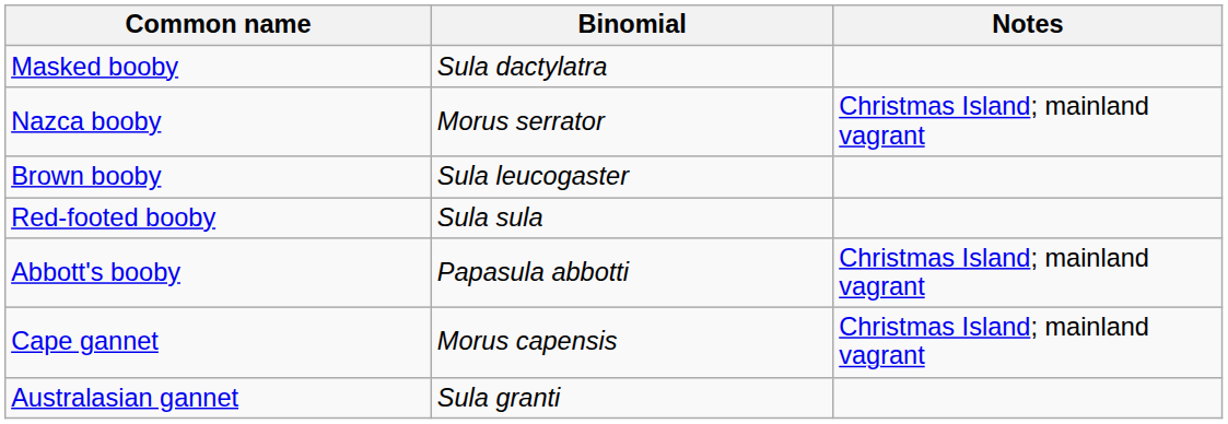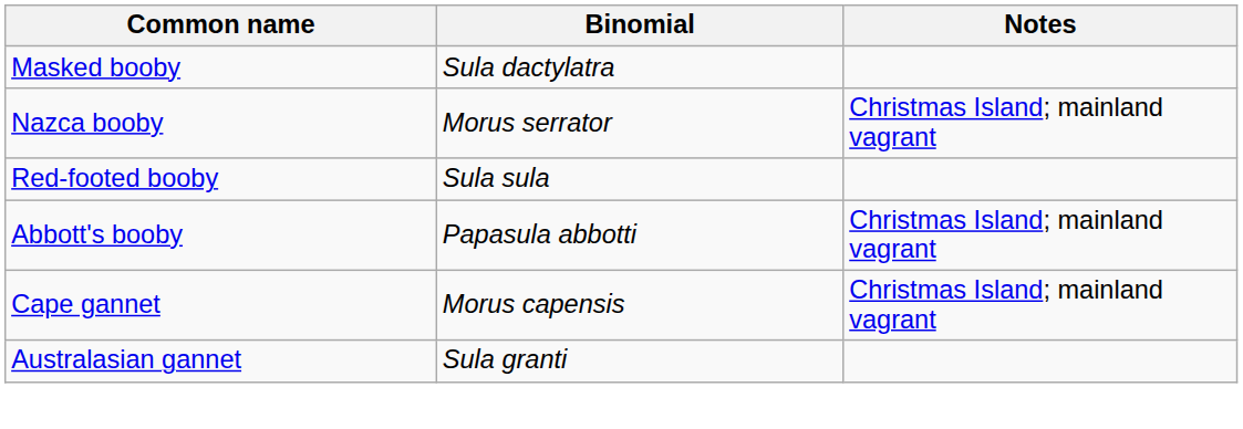 <table style="width:60%;" class="wikitable">
 <tr>
 <th width=35%>Common name</th>
 <th width=33%>Binomial</th>
 <th width=32%>Notes</th>
 </tr>
 <tr>
 <td><a href='#'>Masked booby</a></td>
 <td><em>Sula dactylatra</em></td>
 <td></td>
 </tr>
 <tr>
 <td><a href='#'>Nazca booby</a></td>
 <td><em>Morus serrator</em></td>
 <td><a href='#'>Christmas Island</a>; mainland <a href='#'>vagrant</a></td>
-</tr>
-<tr>
-<td><a href='#'>Brown booby</a></td>
-<td><em>Sula leucogaster</em></td>
-<td></td>
 </tr>
 <tr>
 <td><a href='#'>Red-footed booby</a></td>
 <td><em>Sula sula</em></td>
 <td></td>
 </tr>
 <tr>
 <td><a href='#'>Abbott's booby</a></td>
 <td><em>Papasula abbotti</em></td>
 <td><a href='#'>Christmas Island</a>; mainland <a href='#'>vagrant</a></td>
 </tr>
 <tr>
 <td><a href='#'>Cape gannet</a></td>
 <td><em>Morus capensis</em></td>
 <td><a href='#'>Christmas Island</a>; mainland <a href='#'>vagrant</a></td>
 </tr>
 <tr>
 <td><a href='#'>Australasian gannet</a></td>
 <td><em>Sula granti</em></td>
 <td></td>
 </tr>
 </table>
